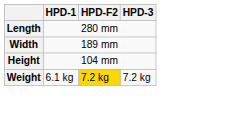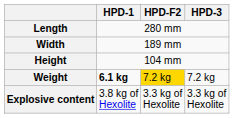 <table class=wikitable>
 <tr>
 <th></th>
 <th>HPD-1</th>
 <th>HPD-F2</th>
 <th>HPD-3</th>
 </tr>
 <tr>
 <th>Length</th>
 <td align=center colspan=3>280 mm</td>
 </tr>
 <tr>
 <th>Width</th>
 <td align=center colspan=3>189 mm</td>
 </tr>
 <tr>
 <th>Height</th>
 <td align=center colspan=3>104 mm</td>
 </tr>
 <tr>
 <th>Weight</th>
-<td>6.1 kg</td>
+<td><strong>6.1 kg</strong></td>
 <td style="background: gold;">7.2 kg</td>
 <td>7.2 kg</td>
 </tr>
+<tr>
+<th>Explosive content</th>
+<td>3.8 kg of <br> <a href='#'>Hexolite</a></td>
+<td>3.3 kg of <br> Hexolite</td>
+<td>3.3 kg of <br> Hexolite</td>
+</tr>
 </table>
